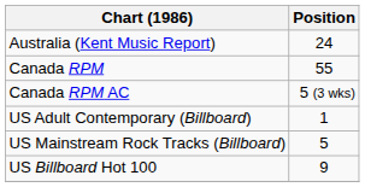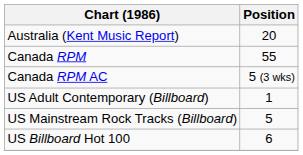 <table class="wikitable">
 <tr>
 <th>Chart (1986)</th>
 <th>Position</th>
 </tr>
 <tr>
 <td>Australia (<a href='#'>Kent Music Report</a>)</td>
-<td align="center">24</td>
+<td align="center">20</td>
 </tr>
 <tr>
 <td>Canada <em><a href='#'>RPM</a></em></td>
 <td align="center">55</td>
 </tr>
 <tr>
 <td>Canada <a href='#'><em>RPM</em> AC</a></td>
 <td align="right">5 <small>(3 wks)</small></td>
 </tr>
 <tr>
 <td>US Adult Contemporary (<em>Billboard</em>)</td>
 <td align="center">1</td>
 </tr>
 <tr>
 <td>US Mainstream Rock Tracks (<em>Billboard</em>)</td>
 <td align="center">5</td>
 </tr>
 <tr>
 <td>US <em>Billboard</em> Hot 100</td>
-<td align="center">9</td>
+<td align="center">6</td>
 </tr>
 <tr>
 </tr>
 </table>
